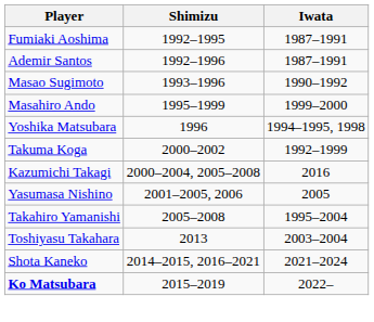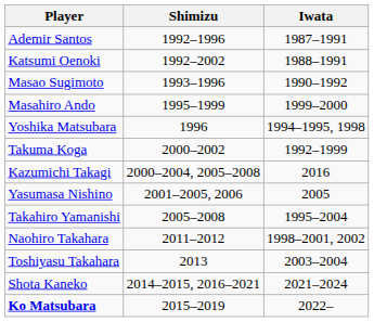 <table class="wikitable" style="text-align:center">
 <tr>
 <th>Player</th>
 <th>Shimizu</th>
 <th>Iwata</th>
 </tr>
 <tr>
-<td align=left> <a href='#'>Fumiaki Aoshima</a></td>
-<td>1992–1995</td>
+<td align=left> <a href='#'>Ademir Santos</a></td>
+<td>1992–1996</td>
 <td>1987–1991</td>
 </tr>
 <tr>
-<td align=left> <a href='#'>Ademir Santos</a></td>
-<td>1992–1996</td>
-<td>1987–1991</td>
+<td align=left> <a href='#'>Katsumi Oenoki</a></td>
+<td>1992–2002</td>
+<td>1988–1991</td>
 </tr>
 <tr>
 <td align=left> <a href='#'>Masao Sugimoto</a></td>
 <td>1993–1996</td>
 <td>1990–1992</td>
 </tr>
 <tr>
 <td align=left> <a href='#'>Masahiro Ando</a></td>
 <td>1995–1999</td>
 <td>1999–2000</td>
 </tr>
 <tr>
 <td align=left> <a href='#'>Yoshika Matsubara</a></td>
 <td>1996</td>
 <td>1994–1995, 1998</td>
 </tr>
 <tr>
 <td align=left> <a href='#'>Takuma Koga</a></td>
 <td>2000–2002</td>
 <td>1992–1999</td>
 </tr>
 <tr>
 <td align=left> <a href='#'>Kazumichi Takagi</a></td>
 <td>2000–2004, 2005–2008</td>
 <td>2016</td>
 </tr>
 <tr>
 <td align=left> <a href='#'>Yasumasa Nishino</a></td>
 <td>2001–2005, 2006</td>
 <td>2005</td>
 </tr>
 <tr>
 <td align=left> <a href='#'>Takahiro Yamanishi</a></td>
 <td>2005–2008</td>
 <td>1995–2004</td>
 </tr>
 <tr>
+<td align=left> <a href='#'>Naohiro Takahara</a></td>
+<td>2011–2012</td>
+<td>1998–2001, 2002</td>
+</tr>
+<tr>
 <td align=left> <a href='#'>Toshiyasu Takahara</a></td>
 <td>2013</td>
 <td>2003–2004</td>
 </tr>
 <tr>
 <td align=left> <a href='#'>Shota Kaneko</a></td>
 <td>2014–2015, 2016–2021</td>
 <td>2021–2024</td>
 </tr>
 <tr>
 <td align=left> <strong><a href='#'>Ko Matsubara</a></strong></td>
 <td>2015–2019</td>
 <td>2022–</td>
 </tr>
 </table>
